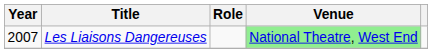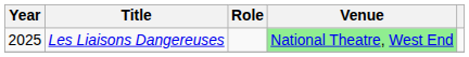 <table class="wikitable unsortable">
 <tr>
 <th>Year</th>
 <th>Title</th>
 <th>Role</th>
 <th class="unsortable">Venue</th>
 <th class="unsortable"></th>
 </tr>
 <tr>
-<td>2007</td>
+<td>2025</td>
 <td><em><a href='#'>Les Liaisons Dangereuses</a></em></td>
 <td></td>
 <td style="background: lightgreen;"><a href='#'>National Theatre</a>, <a href='#'>West End</a></td>
 <td></td>
 </tr>
 <tr>
 </tr>
 </table>
